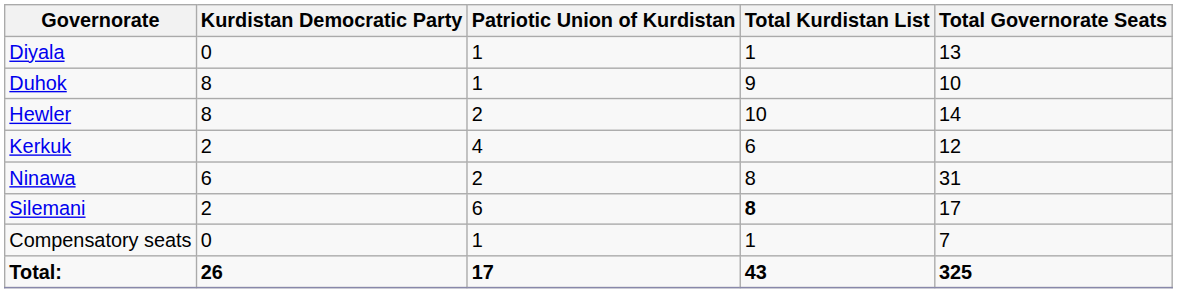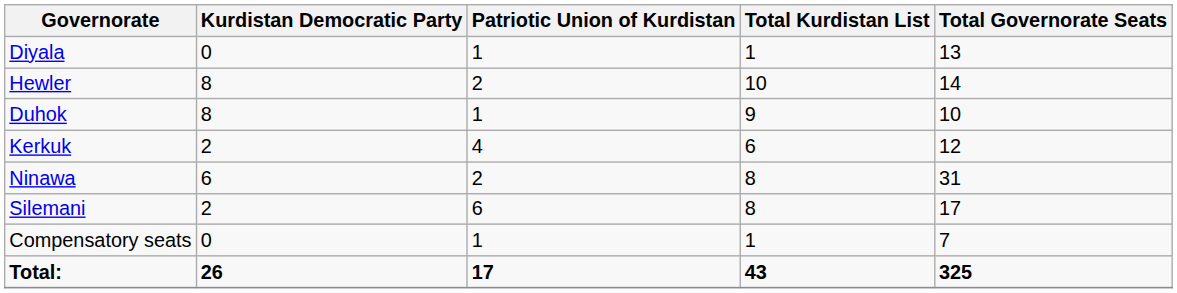 <table class=wikitable style="border:1px solid #8888aa; background-color:#f8f8f8; padding:0px; font-size:90%;">
 <tr>
 <th>Governorate</th>
 <th>Kurdistan Democratic Party</th>
 <th>Patriotic Union of Kurdistan</th>
 <th>Total Kurdistan List</th>
 <th>Total Governorate Seats</th>
 </tr>
 <tr>
 <td><a href='#'>Diyala</a></td>
 <td>0</td>
 <td>1</td>
 <td>1</td>
 <td>13</td>
 </tr>
 <tr>
+<td><a href='#'>Hewler</a></td>
+<td>8</td>
+<td>2</td>
+<td>10</td>
+<td>14</td>
+</tr>
+<tr>
 <td><a href='#'>Duhok</a></td>
 <td>8</td>
 <td>1</td>
 <td>9</td>
 <td>10</td>
-</tr>
-<tr>
-<td><a href='#'>Hewler</a></td>
-<td>8</td>
-<td>2</td>
-<td>10</td>
-<td>14</td>
 </tr>
 <tr>
 <td><a href='#'>Kerkuk</a></td>
 <td>2</td>
 <td>4</td>
 <td>6</td>
 <td>12</td>
 </tr>
 <tr>
 <td><a href='#'>Ninawa</a></td>
 <td>6</td>
 <td>2</td>
 <td>8</td>
 <td>31</td>
 </tr>
 <tr>
 <td><a href='#'>Silemani</a></td>
 <td>2</td>
 <td>6</td>
-<td><strong>8</strong></td>
+<td>8</td>
 <td>17</td>
 </tr>
 <tr>
 <td>Compensatory seats</td>
 <td>0</td>
 <td>1</td>
 <td>1</td>
 <td>7</td>
 </tr>
 <tr>
 <td><strong>Total:</strong></td>
 <td><strong>26</strong></td>
 <td><strong>17</strong></td>
 <td><strong>43</strong></td>
 <td><strong>325</strong></td>
 </tr>
 <tr>
 </tr>
 </table>
